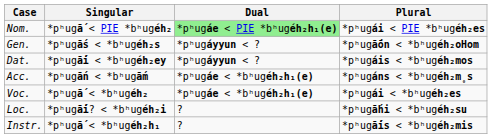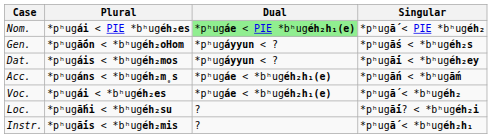 <table class="wikitable sortable">
 <tr>
 <th>Case</th>
+<th>Plural</th>
+<th>Dual</th>
 <th>Singular</th>
-<th>Dual</th>
-<th>Plural</th>
 </tr>
 <tr>
 <td><em>Nom.</em></td>
+<td>*pʰug<strong>ái</strong> < <a href='#'>PIE</a> *bʰug<strong>éh₂es</strong></td>
+<td style="background: lightgreen;">*pʰug<strong>áe</strong> < <a href='#'>PIE</a> *bʰug<strong>éh₂h₁(e)</strong></td>
 <td>*pʰug<strong>ā́</strong> < <a href='#'>PIE</a> *bʰug<strong>éh₂</strong></td>
-<td style="background: lightgreen;">*pʰug<strong>áe</strong> < <a href='#'>PIE</a> *bʰug<strong>éh₂h₁(e)</strong></td>
-<td>*pʰug<strong>ái</strong> < <a href='#'>PIE</a> *bʰug<strong>éh₂es</strong></td>
 </tr>
 <tr>
 <td><em>Gen.</em></td>
+<td>*pʰug<strong>ā́ōn</strong> < *bʰug<strong>éh₂oHom</strong></td>
+<td>*pʰug<strong>áyyun</strong> < ?</td>
 <td>*pʰug<strong>ā́s</strong> < *bʰug<strong>éh₂s</strong></td>
-<td>*pʰug<strong>áyyun</strong> < ?</td>
-<td>*pʰug<strong>ā́ōn</strong> < *bʰug<strong>éh₂oHom</strong></td>
 </tr>
 <tr>
 <td><em>Dat.</em></td>
+<td>*pʰug<strong>áis</strong> < *bʰug<strong>éh₂mos</strong></td>
+<td>*pʰug<strong>áyyun</strong> < ?</td>
 <td>*pʰug<strong>ā́i</strong> < *bʰug<strong>éh₂ey</strong></td>
-<td>*pʰug<strong>áyyun</strong> < ?</td>
-<td>*pʰug<strong>áis</strong> < *bʰug<strong>éh₂mos</strong></td>
 </tr>
 <tr>
 <td><em>Acc.</em></td>
+<td>*pʰug<strong>áns</strong> < *bʰug<strong>éh₂m̥s</strong></td>
+<td>*pʰug<strong>áe</strong> < *bʰug<strong>éh₂h₁(e)</strong></td>
 <td>*pʰug<strong>ā́n</strong> < *bʰug<strong>ā́m</strong></td>
-<td>*pʰug<strong>áe</strong> < *bʰug<strong>éh₂h₁(e)</strong></td>
-<td>*pʰug<strong>áns</strong> < *bʰug<strong>éh₂m̥s</strong></td>
 </tr>
 <tr>
 <td><em>Voc.</em></td>
+<td>*pʰug<strong>ái</strong> < *bʰug<strong>éh₂es</strong></td>
+<td>*pʰug<strong>áe</strong> < *bʰug<strong>éh₂h₁(e)</strong></td>
 <td>*pʰug<strong>ā́</strong> < *bʰug<strong>éh₂</strong></td>
-<td>*pʰug<strong>áe</strong> < *bʰug<strong>éh₂h₁(e)</strong></td>
-<td>*pʰug<strong>ái</strong> < *bʰug<strong>éh₂es</strong></td>
 </tr>
 <tr>
 <td><em>Loc.</em></td>
+<td>*pʰug<strong>ā́hi</strong> < *bʰug<strong>éh₂su</strong></td>
+<td>?</td>
 <td>*pʰug<strong>ā́i</strong>? < *bʰug<strong>éh₂i</strong></td>
-<td>?</td>
-<td>*pʰug<strong>ā́hi</strong> < *bʰug<strong>éh₂su</strong></td>
 </tr>
 <tr>
 <td><em>Instr.</em></td>
+<td>*pʰug<strong>ā́is</strong> < *bʰug<strong>éh₂mis</strong></td>
+<td>?</td>
 <td>*pʰug<strong>ā́</strong> < *bʰug<strong>éh₂h₁</strong></td>
-<td>?</td>
-<td>*pʰug<strong>ā́is</strong> < *bʰug<strong>éh₂mis</strong></td>
 </tr>
 </table>
